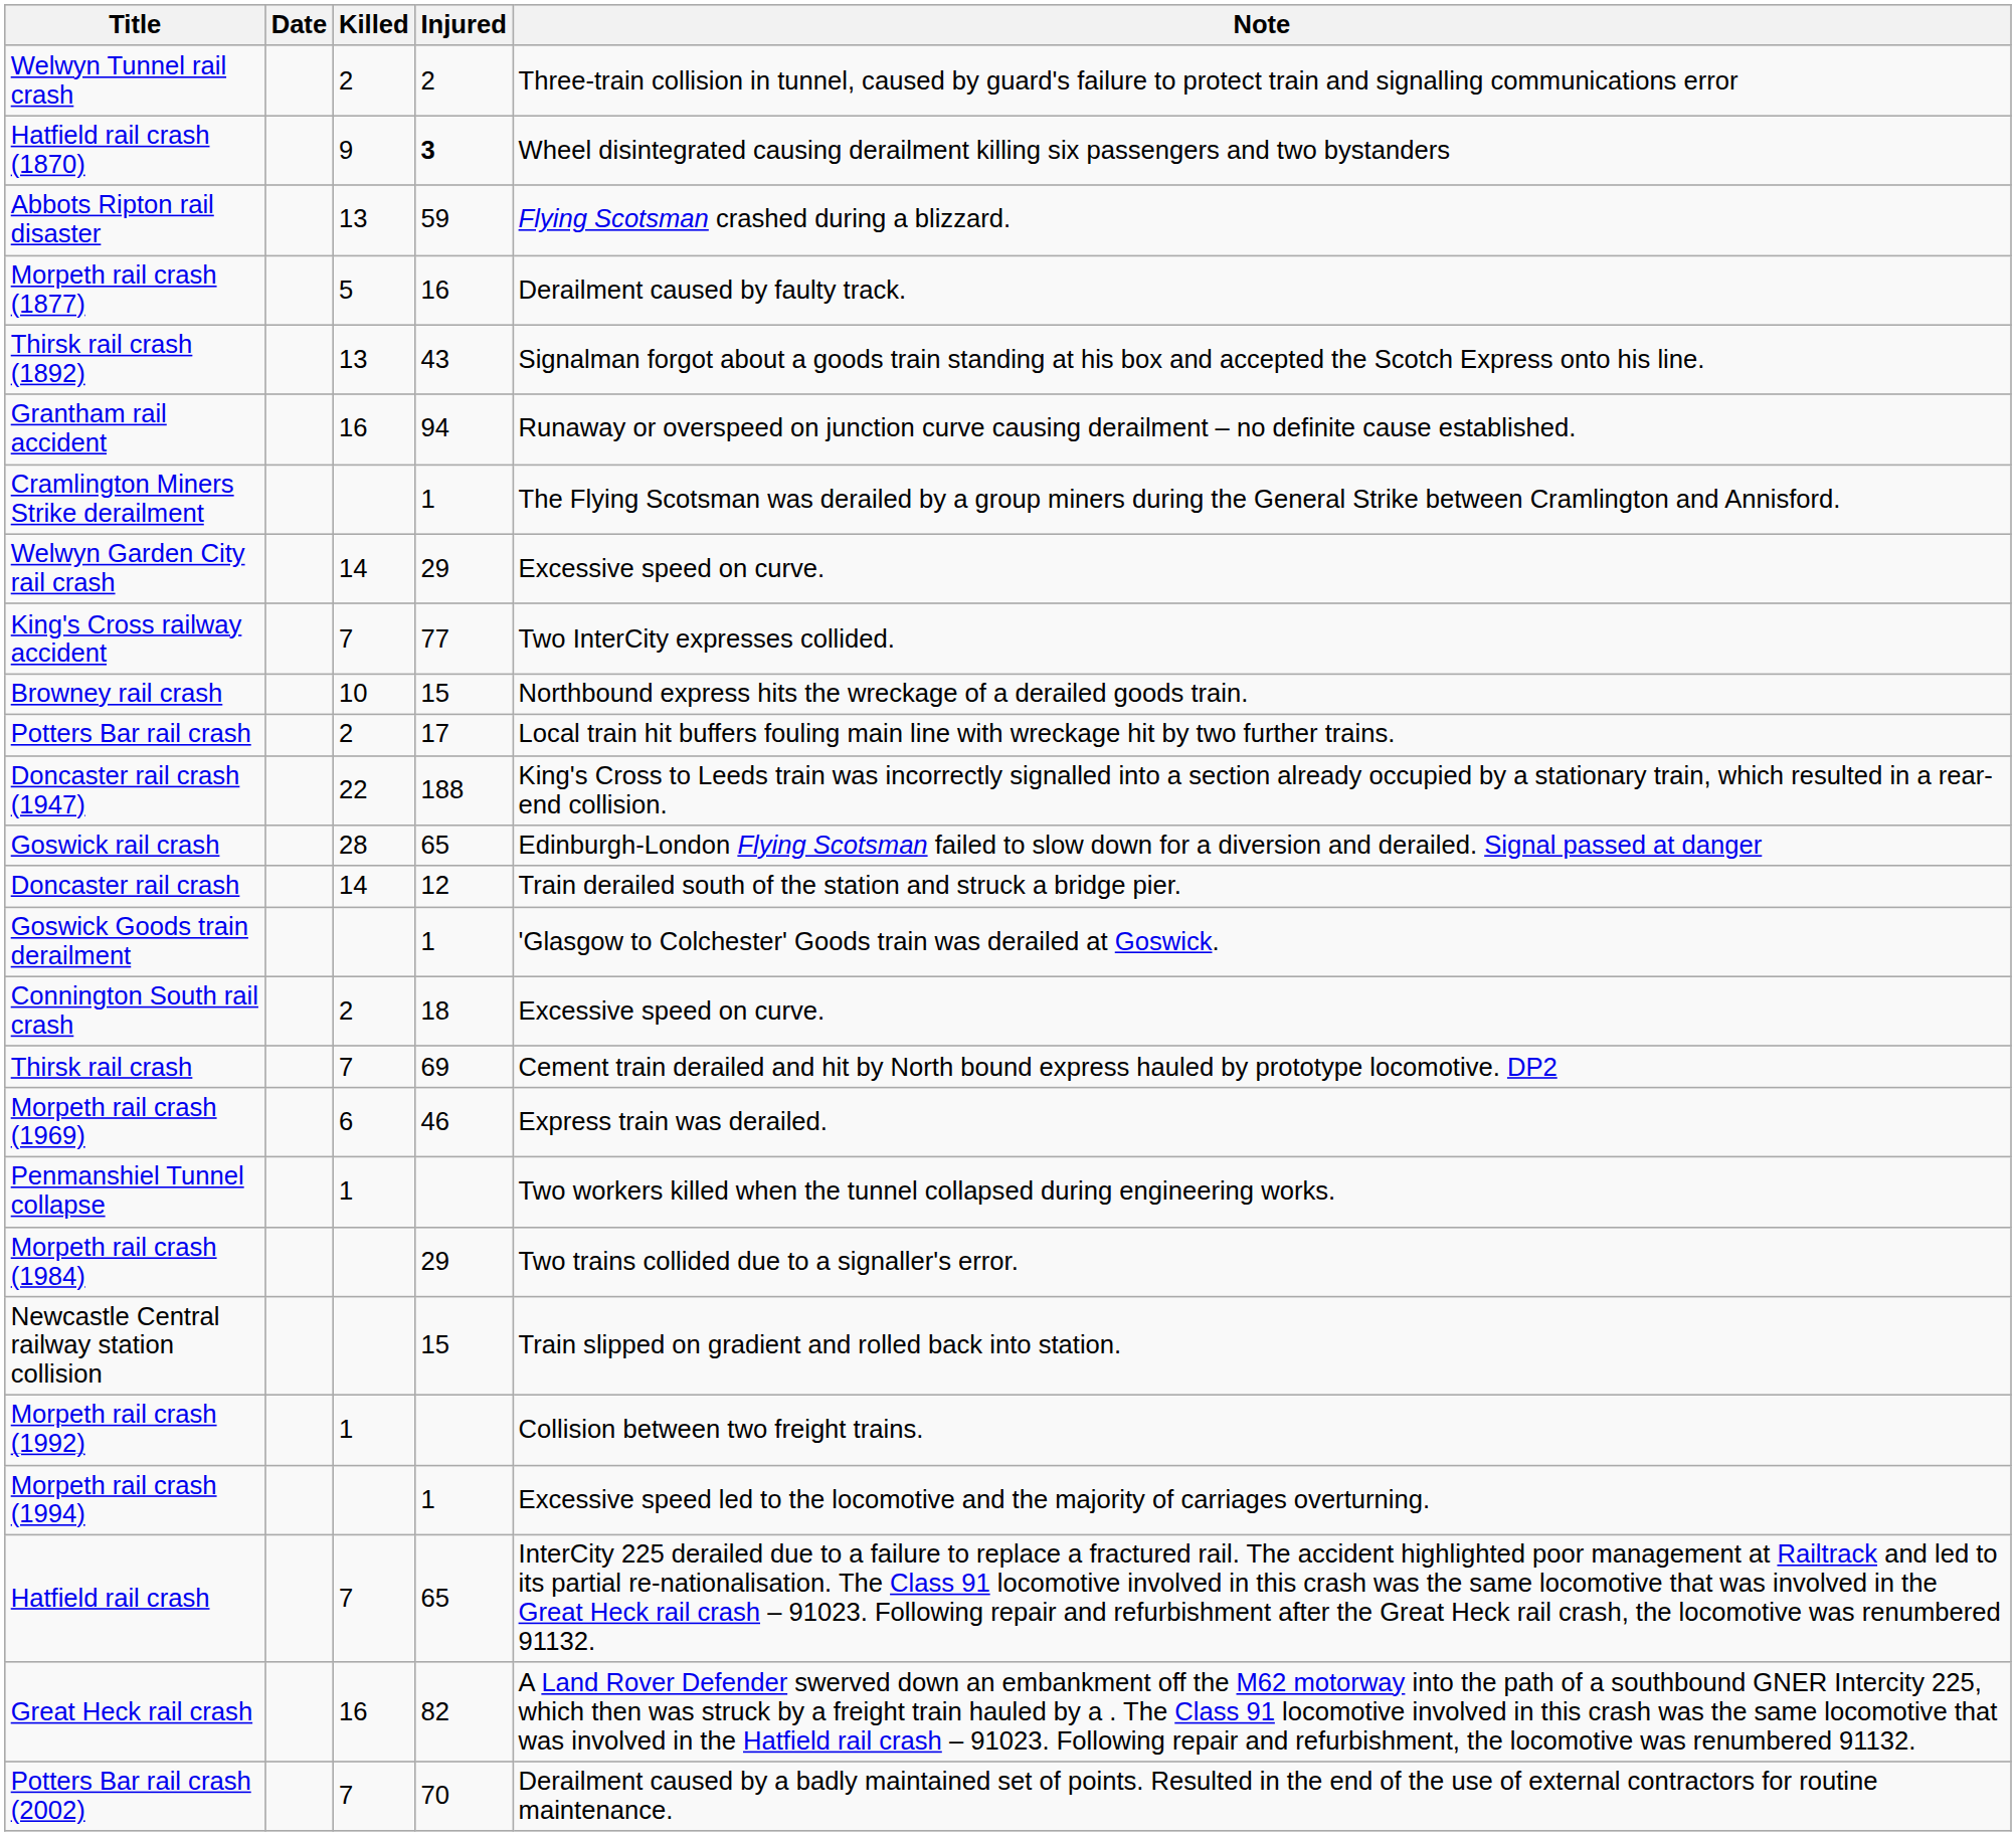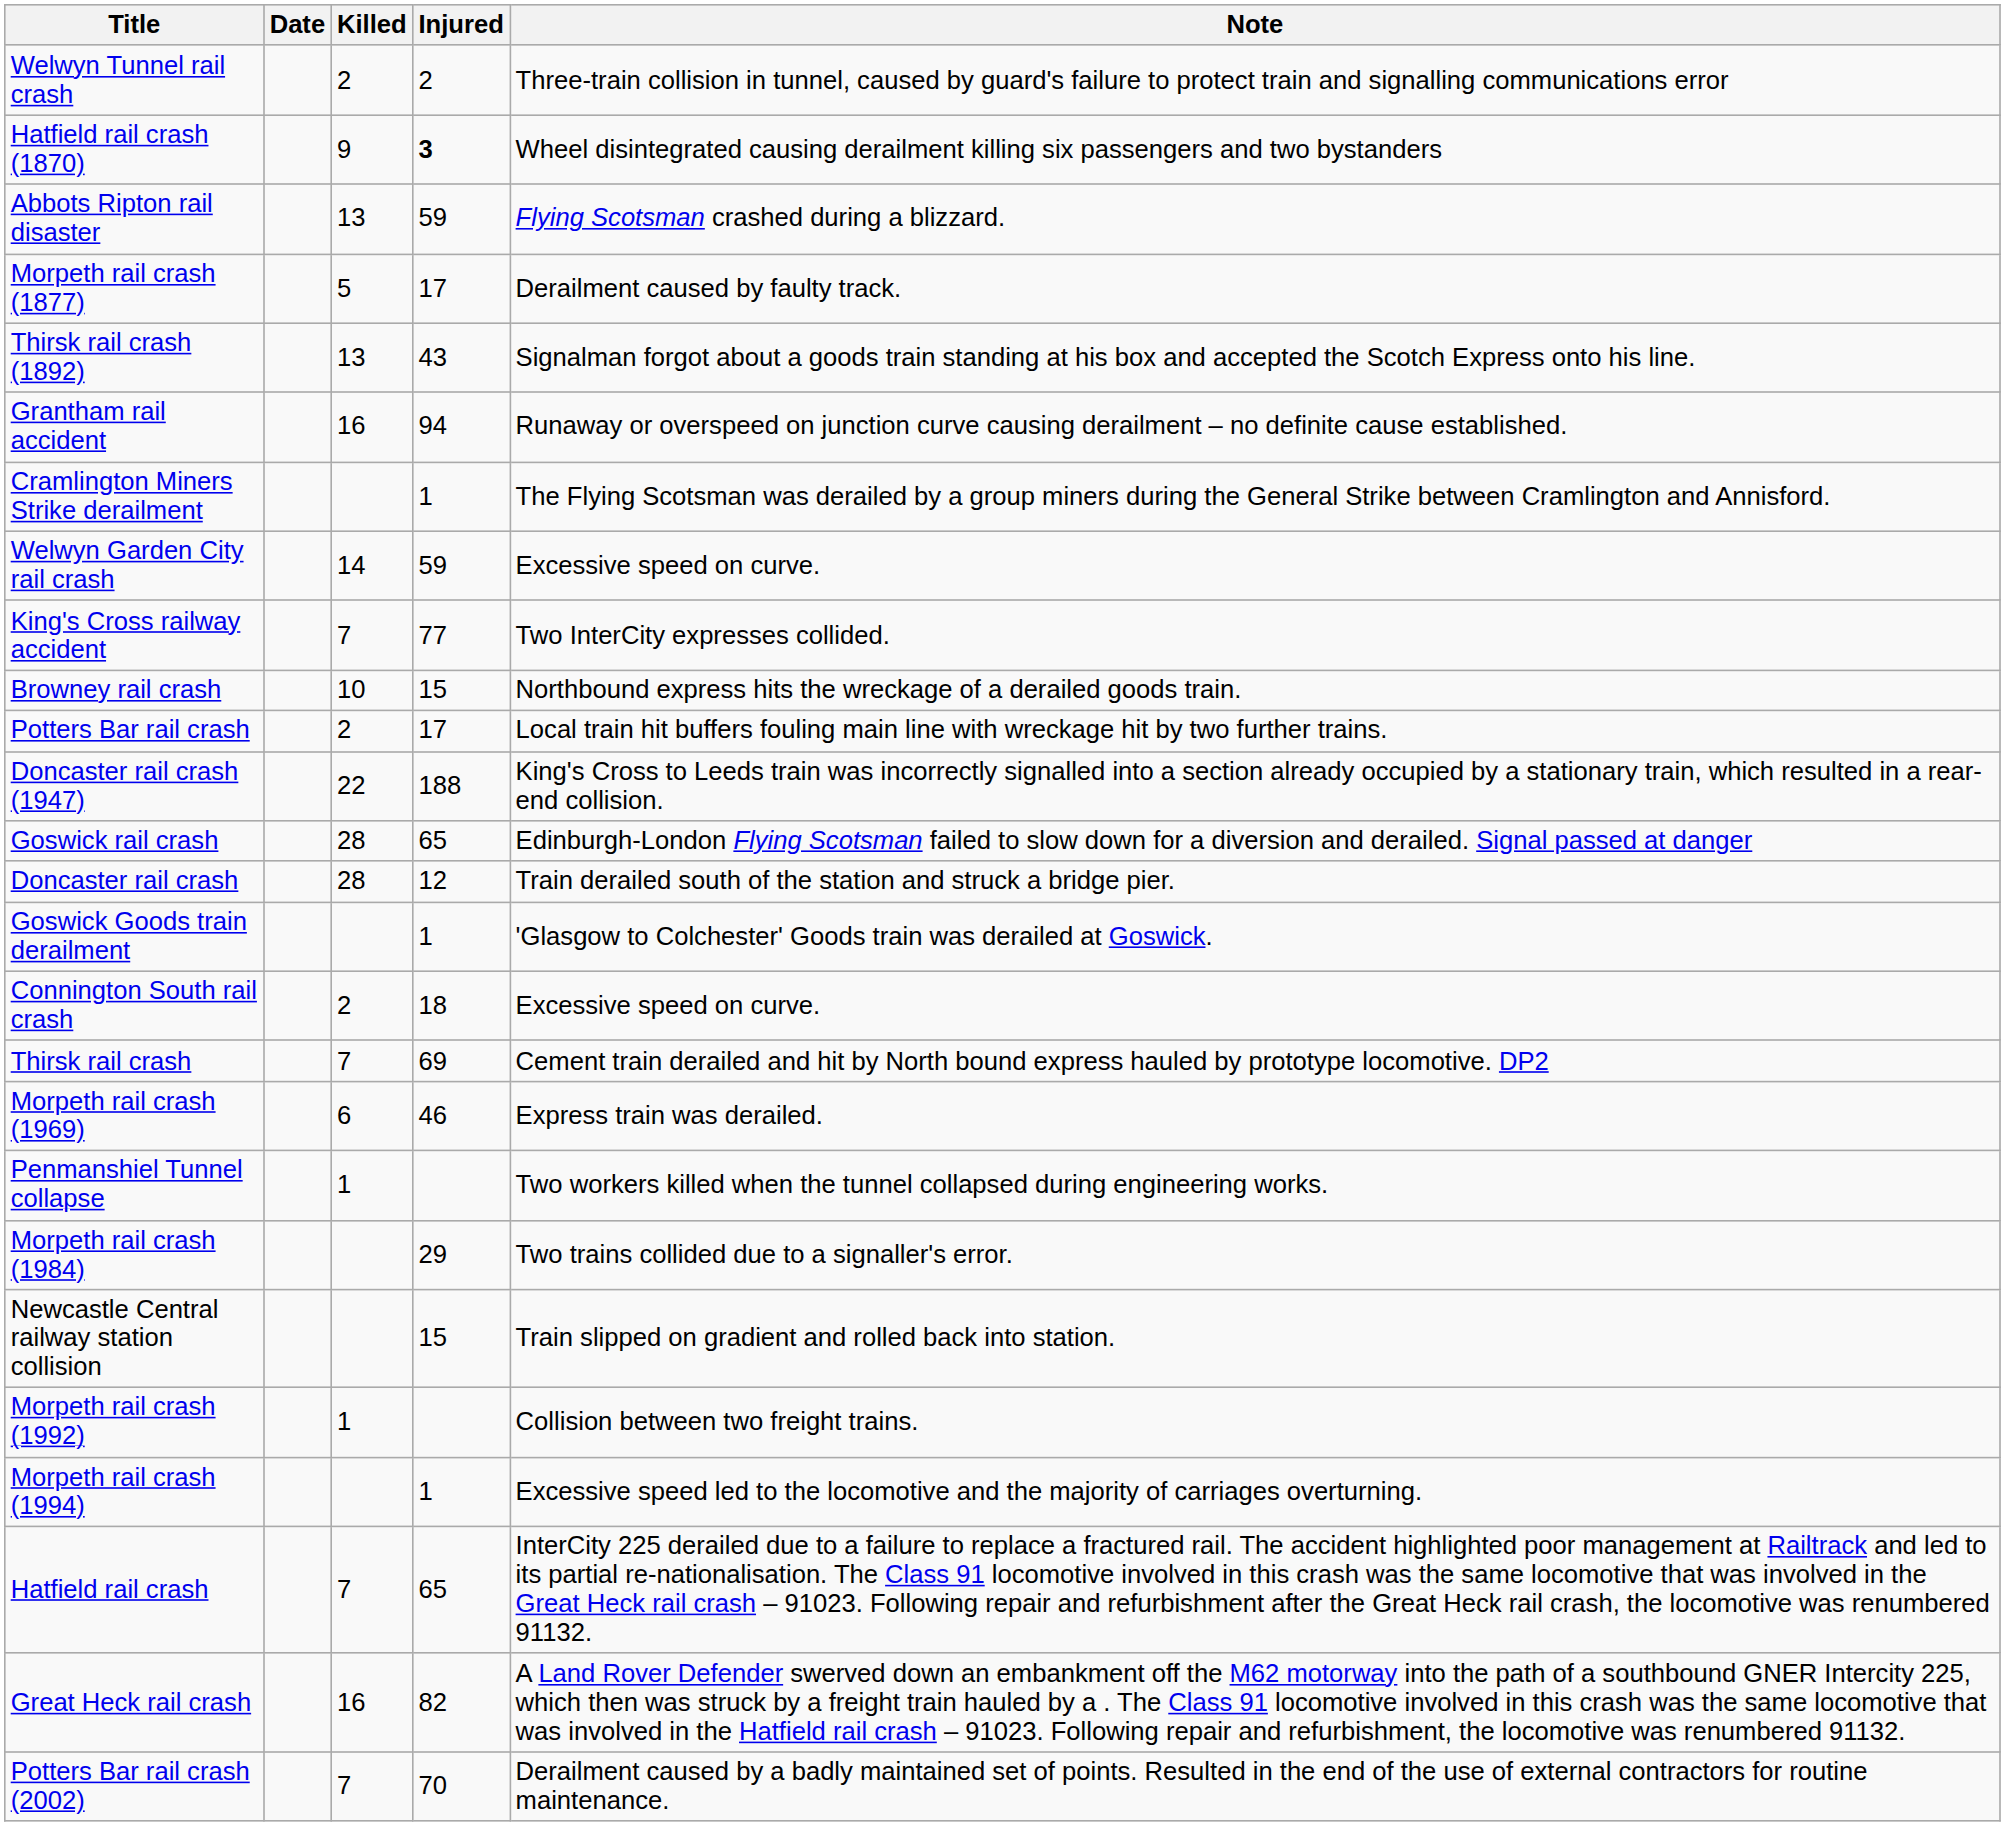 <table class="wikitable sortable">
 <tr>
 <th>Title</th>
 <th>Date</th>
 <th>Killed</th>
 <th>Injured</th>
 <th class="unsortable">Note</th>
 </tr>
 <tr>
 <td><a href='#'>Welwyn Tunnel rail crash</a></td>
 <td></td>
 <td>2</td>
 <td>2</td>
 <td>Three-train collision in tunnel, caused by guard's failure to protect train and signalling communications error</td>
 </tr>
 <tr>
 <td><a href='#'>Hatfield rail crash (1870)</a></td>
 <td></td>
 <td>9</td>
 <td><strong>3</strong></td>
 <td>Wheel disintegrated causing derailment killing six passengers and two bystanders</td>
 </tr>
 <tr>
 <td><a href='#'>Abbots Ripton rail disaster</a></td>
 <td></td>
 <td>13</td>
 <td>59</td>
 <td><em><a href='#'>Flying Scotsman</a></em> crashed during a blizzard.</td>
 </tr>
 <tr>
 <td><a href='#'>Morpeth rail crash (1877)</a></td>
 <td></td>
 <td>5</td>
-<td>16</td>
+<td>17</td>
 <td>Derailment caused by faulty track.</td>
 </tr>
 <tr>
 <td><a href='#'>Thirsk rail crash (1892)</a></td>
 <td></td>
 <td>13</td>
 <td>43</td>
 <td>Signalman forgot about a goods train standing at his box and accepted the Scotch Express onto his line.</td>
 </tr>
 <tr>
 <td><a href='#'>Grantham rail accident</a></td>
 <td></td>
 <td>16</td>
 <td>94</td>
 <td>Runaway or overspeed on junction curve causing derailment – no definite cause established.</td>
 </tr>
 <tr>
 <td><a href='#'>Cramlington Miners Strike derailment</a></td>
 <td></td>
 <td></td>
 <td>1</td>
 <td>The Flying Scotsman was derailed by a group miners during the General Strike between Cramlington and Annisford.</td>
 </tr>
 <tr>
 <td><a href='#'>Welwyn Garden City rail crash</a></td>
 <td></td>
 <td>14</td>
-<td>29</td>
+<td>59</td>
 <td>Excessive speed on curve.</td>
 </tr>
 <tr>
 <td><a href='#'>King's Cross railway accident</a></td>
 <td></td>
 <td>7</td>
 <td>77</td>
 <td>Two InterCity expresses collided.</td>
 </tr>
 <tr>
 <td><a href='#'>Browney rail crash</a></td>
 <td></td>
 <td>10</td>
 <td>15</td>
 <td>Northbound express hits the wreckage of a derailed goods train.</td>
 </tr>
 <tr>
 <td><a href='#'>Potters Bar rail crash</a></td>
 <td></td>
 <td>2</td>
 <td>17</td>
 <td>Local train hit buffers fouling main line with wreckage hit by two further trains.</td>
 </tr>
 <tr>
 <td><a href='#'>Doncaster rail crash (1947)</a></td>
 <td></td>
 <td>22</td>
 <td>188</td>
 <td>King's Cross to Leeds train was incorrectly signalled into a section already occupied by a stationary train, which resulted in a rear-end collision.</td>
 </tr>
 <tr>
 <td><a href='#'>Goswick rail crash</a></td>
 <td></td>
 <td>28</td>
 <td>65</td>
 <td>Edinburgh-London <em><a href='#'>Flying Scotsman</a></em> failed to slow down for a diversion and derailed. <a href='#'>Signal passed at danger</a></td>
 </tr>
 <tr>
 <td><a href='#'>Doncaster rail crash</a></td>
 <td></td>
-<td>14</td>
+<td>28</td>
 <td>12</td>
 <td>Train derailed south of the station and struck a bridge pier.</td>
 </tr>
 <tr>
 <td><a href='#'>Goswick Goods train derailment</a></td>
 <td></td>
 <td></td>
 <td>1</td>
 <td>'Glasgow to Colchester' Goods train was derailed at <a href='#'>Goswick</a>.</td>
 </tr>
 <tr>
 <td><a href='#'>Connington South rail crash</a></td>
 <td></td>
 <td>2</td>
 <td>18</td>
 <td>Excessive speed on curve.</td>
 </tr>
 <tr>
 <td><a href='#'>Thirsk rail crash</a></td>
 <td></td>
 <td>7</td>
 <td>69</td>
 <td>Cement train derailed and hit by North bound express hauled by prototype locomotive. <a href='#'>DP2</a></td>
 </tr>
 <tr>
 <td><a href='#'>Morpeth rail crash (1969)</a></td>
 <td></td>
 <td>6</td>
 <td>46</td>
 <td>Express train was derailed.</td>
 </tr>
 <tr>
 <td><a href='#'>Penmanshiel Tunnel collapse</a></td>
 <td></td>
 <td>1</td>
 <td></td>
 <td>Two workers killed when the tunnel collapsed during engineering works.</td>
 </tr>
 <tr>
 <td><a href='#'>Morpeth rail crash (1984)</a></td>
 <td></td>
 <td></td>
 <td>29</td>
 <td>Two trains collided due to a signaller's error.</td>
 </tr>
 <tr>
 <td>Newcastle Central railway station collision</td>
 <td></td>
 <td></td>
 <td>15</td>
 <td>Train slipped on gradient and rolled back into station.</td>
 </tr>
 <tr>
 <td><a href='#'>Morpeth rail crash (1992)</a></td>
 <td></td>
 <td>1</td>
 <td></td>
 <td>Collision between two freight trains.</td>
 </tr>
 <tr>
 <td><a href='#'>Morpeth rail crash (1994)</a></td>
 <td></td>
 <td></td>
 <td>1</td>
 <td>Excessive speed led to the locomotive and the majority of carriages overturning.</td>
 </tr>
 <tr>
 <td><a href='#'>Hatfield rail crash</a></td>
 <td></td>
 <td>7</td>
 <td>65</td>
 <td>InterCity 225 derailed due to a failure to replace a fractured rail. The accident highlighted poor management at <a href='#'>Railtrack</a> and led to its partial re-nationalisation. The <a href='#'>Class 91</a> locomotive involved in this crash was the same locomotive that was involved in the <a href='#'>Great Heck rail crash</a> – 91023. Following repair and refurbishment after the Great Heck rail crash, the locomotive was renumbered 91132.</td>
 </tr>
 <tr>
 <td><a href='#'>Great Heck rail crash</a></td>
 <td></td>
 <td>16</td>
 <td>82</td>
 <td>A <a href='#'>Land Rover Defender</a> swerved down an embankment off the <a href='#'>M62 motorway</a> into the path of a southbound GNER Intercity 225, which then was struck by a freight train hauled by a . The <a href='#'>Class 91</a> locomotive involved in this crash was the same locomotive that was involved in the <a href='#'>Hatfield rail crash</a> – 91023. Following repair and refurbishment, the locomotive was renumbered 91132.</td>
 </tr>
 <tr>
 <td><a href='#'>Potters Bar rail crash (2002)</a></td>
 <td></td>
 <td>7</td>
 <td>70</td>
 <td>Derailment caused by a badly maintained set of points. Resulted in the end of the use of external contractors for routine maintenance.</td>
 </tr>
 </table>
